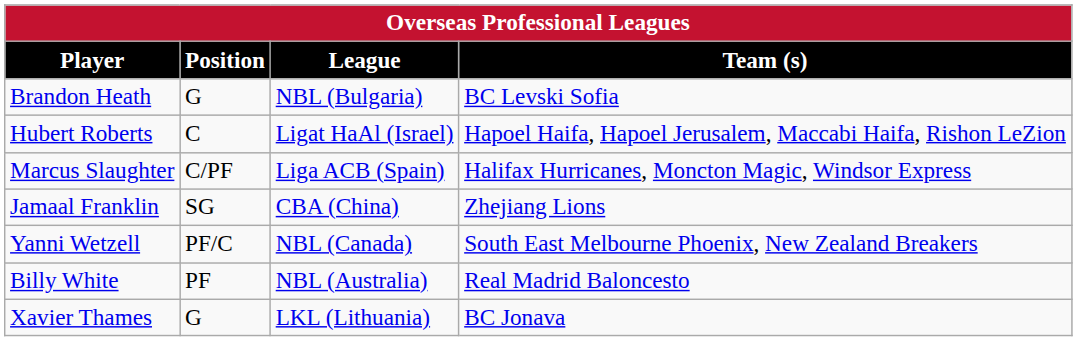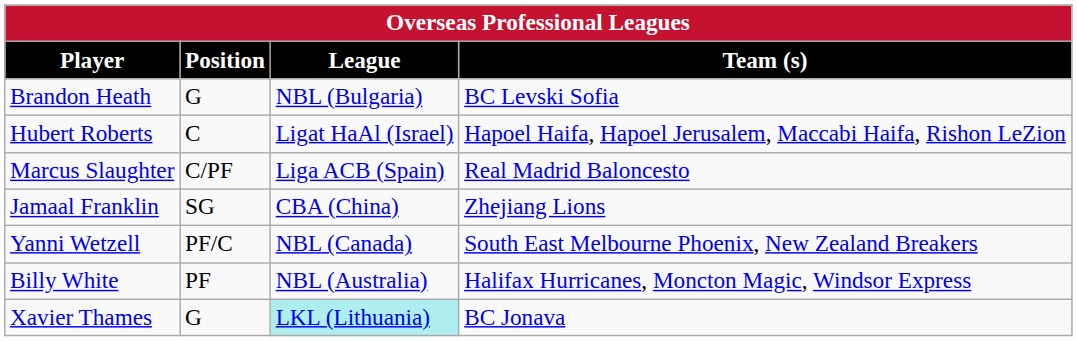 <table class="wikitable" style="float:left; margin-right:1em">
 <tr>
 <th style="background:#C41230; color:white;" colspan=6>Overseas Professional Leagues</th>
 </tr>
 <tr>
 <th style="background:black;color:white;">Player</th>
 <th style="background:black;color:white;">Position</th>
 <th style="background:black;color:white;">League</th>
 <th style="background:black;color:white;">Team (s)</th>
 </tr>
 <tr>
 <td><a href='#'>Brandon Heath</a></td>
 <td>G</td>
 <td><a href='#'>NBL (Bulgaria)</a></td>
 <td><a href='#'>BC Levski Sofia</a></td>
 </tr>
 <tr>
 <td><a href='#'>Hubert Roberts</a></td>
 <td>C</td>
 <td><a href='#'>Ligat HaAl (Israel)</a></td>
 <td><a href='#'>Hapoel Haifa</a>, <a href='#'>Hapoel Jerusalem</a>, <a href='#'>Maccabi Haifa</a>, <a href='#'>Rishon LeZion</a></td>
 </tr>
 <tr>
 <td><a href='#'>Marcus Slaughter</a></td>
 <td>C/PF</td>
 <td><a href='#'>Liga ACB (Spain)</a></td>
-<td><a href='#'>Halifax Hurricanes</a>, <a href='#'>Moncton Magic</a>, <a href='#'>Windsor Express</a></td>
+<td><a href='#'>Real Madrid Baloncesto</a></td>
 </tr>
 <tr>
 <td><a href='#'>Jamaal Franklin</a></td>
 <td>SG</td>
 <td><a href='#'>CBA (China)</a></td>
 <td><a href='#'>Zhejiang Lions</a></td>
 </tr>
 <tr>
 <td><a href='#'>Yanni Wetzell</a></td>
 <td>PF/C</td>
 <td><a href='#'>NBL (Canada)</a></td>
 <td><a href='#'>South East Melbourne Phoenix</a>, <a href='#'>New Zealand Breakers</a></td>
 </tr>
 <tr>
 <td><a href='#'>Billy White</a></td>
 <td>PF</td>
 <td><a href='#'>NBL (Australia)</a></td>
-<td><a href='#'>Real Madrid Baloncesto</a></td>
+<td><a href='#'>Halifax Hurricanes</a>, <a href='#'>Moncton Magic</a>, <a href='#'>Windsor Express</a></td>
 </tr>
 <tr>
 <td><a href='#'>Xavier Thames</a></td>
 <td>G</td>
-<td><a href='#'>LKL (Lithuania)</a></td>
+<td style="background: paleturquoise;"><a href='#'>LKL (Lithuania)</a></td>
 <td><a href='#'>BC Jonava</a></td>
 </tr>
 </table>
